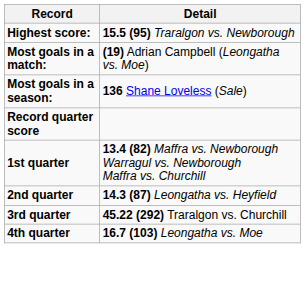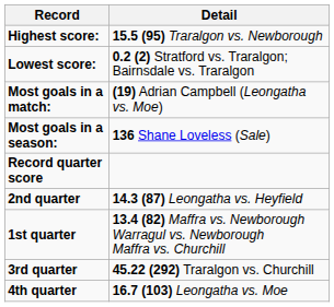 <table class="wikitable">
 <tr>
 <th style="width:120px;">Record</th>
 <th style="width:260px;">Detail</th>
 </tr>
 <tr>
 <td><span><strong>Highest score:</strong></span></td>
 <td><strong>15.5 (95)</strong> <em>Traralgon vs. Newborough</em></td>
+</tr>
+<tr>
+<td><span><strong>Lowest score:</strong></span></td>
+<td><strong>0.2 (2)</strong> Stratford vs. Traralgon; Bairnsdale vs. Traralgon</td>
 </tr>
 <tr>
 <td><span><strong>Most goals in a match:</strong></span></td>
 <td><strong>(19)</strong> Adrian Campbell (<em>Leongatha vs. Moe</em>)</td>
 </tr>
 <tr>
 <td><span><strong>Most goals in a season:</strong></span></td>
 <td><strong>136</strong> <a href='#'>Shane Loveless</a> (<em>Sale</em>)</td>
 </tr>
 <tr>
 <td><span><strong>Record quarter score</strong></span></td>
 <td></td>
 </tr>
 <tr>
+<td><span><strong>2nd quarter</strong></span></td>
+<td><strong>14.3 (87)</strong> <em>Leongatha vs. Heyfield</em></td>
+</tr>
+<tr>
 <td><span><strong>1st quarter</strong></span></td>
 <td><strong>13.4 (82)</strong> <em>Maffra vs. Newborough</em><br> <em>Warragul vs. Newborough</em> <br> <em>Maffra vs. Churchill</em></td>
-</tr>
-<tr>
-<td><span><strong>2nd quarter</strong></span></td>
-<td><strong>14.3 (87)</strong> <em>Leongatha vs. Heyfield</em></td>
 </tr>
 <tr>
 <td><span><strong>3rd quarter</strong></span></td>
 <td><strong>45.22 (292)</strong> Traralgon vs. Churchill</td>
 </tr>
 <tr>
 <td><span><strong>4th quarter</strong></span></td>
 <td><strong>16.7 (103)</strong> <em>Leongatha vs. Moe</em></td>
 </tr>
 </table>
